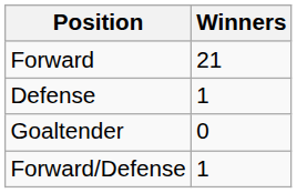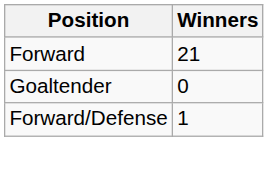 <table class="wikitable">
 <tr style="background:#e5e5e5;">
 <th>Position</th>
 <th>Winners</th>
 </tr>
 <tr>
 <td>Forward</td>
 <td>21</td>
 </tr>
 <tr>
-<td>Defense</td>
-<td>1</td>
-</tr>
-<tr>
 <td>Goaltender</td>
 <td>0</td>
 </tr>
 <tr>
 <td>Forward/Defense</td>
 <td>1</td>
 </tr>
 </table>
